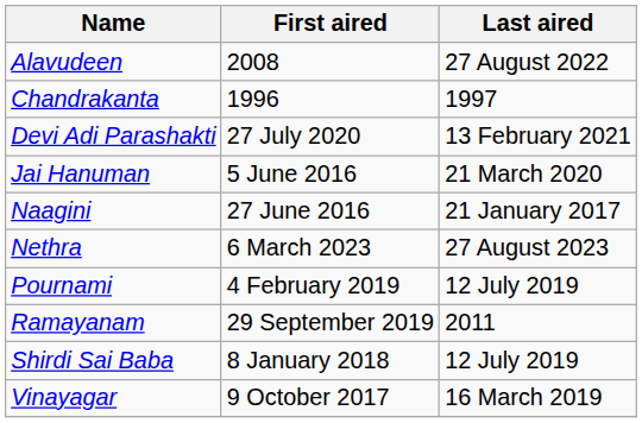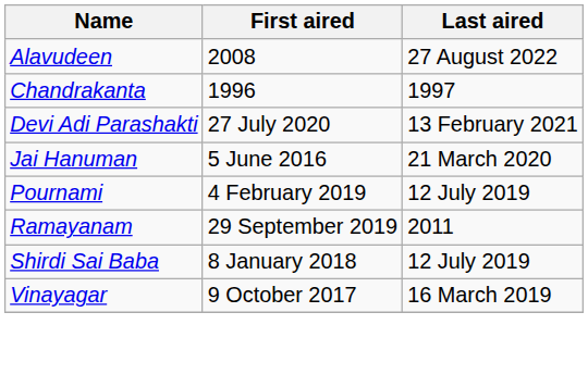 <table class="wikitable sortable">
 <tr>
 <th>Name</th>
 <th>First aired</th>
 <th>Last aired</th>
 </tr>
 <tr>
 <td><a href='#'><em>Alavudeen</em></a></td>
 <td>2008</td>
 <td>27 August 2022</td>
 </tr>
 <tr>
 <td><em><a href='#'>Chandrakanta</a></em></td>
 <td>1996</td>
 <td>1997</td>
 </tr>
 <tr>
 <td><em><a href='#'>Devi Adi Parashakti</a></em></td>
 <td>27 July 2020</td>
 <td>13 February 2021</td>
 </tr>
 <tr>
 <td><a href='#'><em>Jai Hanuman</em></a></td>
 <td>5 June 2016</td>
 <td>21 March 2020</td>
 </tr>
 <tr>
-<td><em><a href='#'>Naagini</a></em></td>
-<td>27 June 2016</td>
-<td>21 January 2017</td>
-</tr>
-<tr>
-<td><em><a href='#'>Nethra</a></em></td>
-<td>6 March 2023</td>
-<td>27 August 2023</td>
-</tr>
-<tr>
 <td><a href='#'><em>Pournami</em></a></td>
 <td>4 February 2019</td>
 <td>12 July 2019</td>
 </tr>
 <tr>
 <td><a href='#'><em>Ramayanam</em></a></td>
 <td>29 September 2019</td>
 <td>2011</td>
 </tr>
 <tr>
 <td><a href='#'><em>Shirdi Sai Baba</em></a></td>
 <td>8 January 2018</td>
 <td>12 July 2019</td>
 </tr>
 <tr>
 <td><a href='#'><em>Vinayagar</em></a></td>
 <td>9 October 2017</td>
 <td>16 March 2019</td>
 </tr>
 <tr>
 </tr>
 </table>
